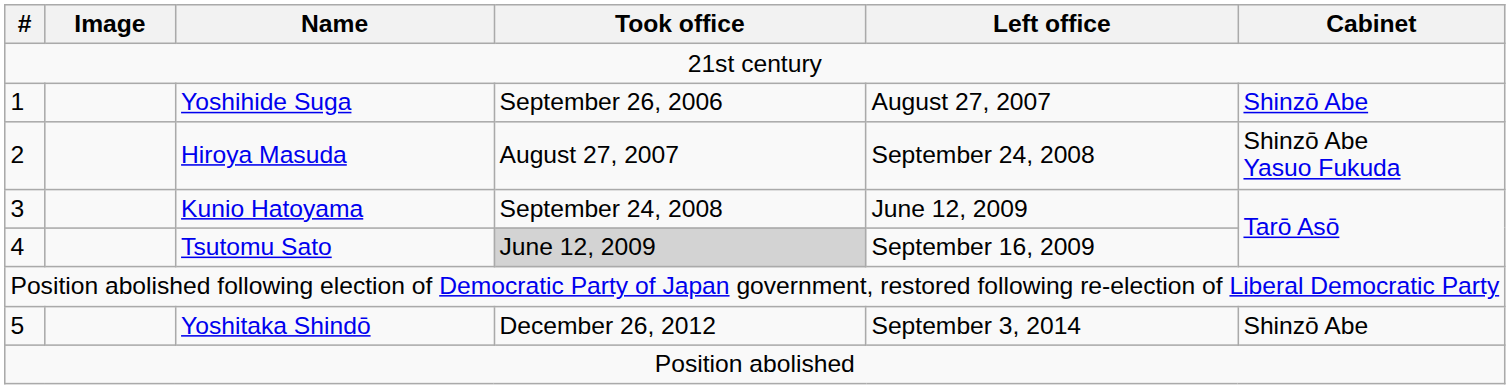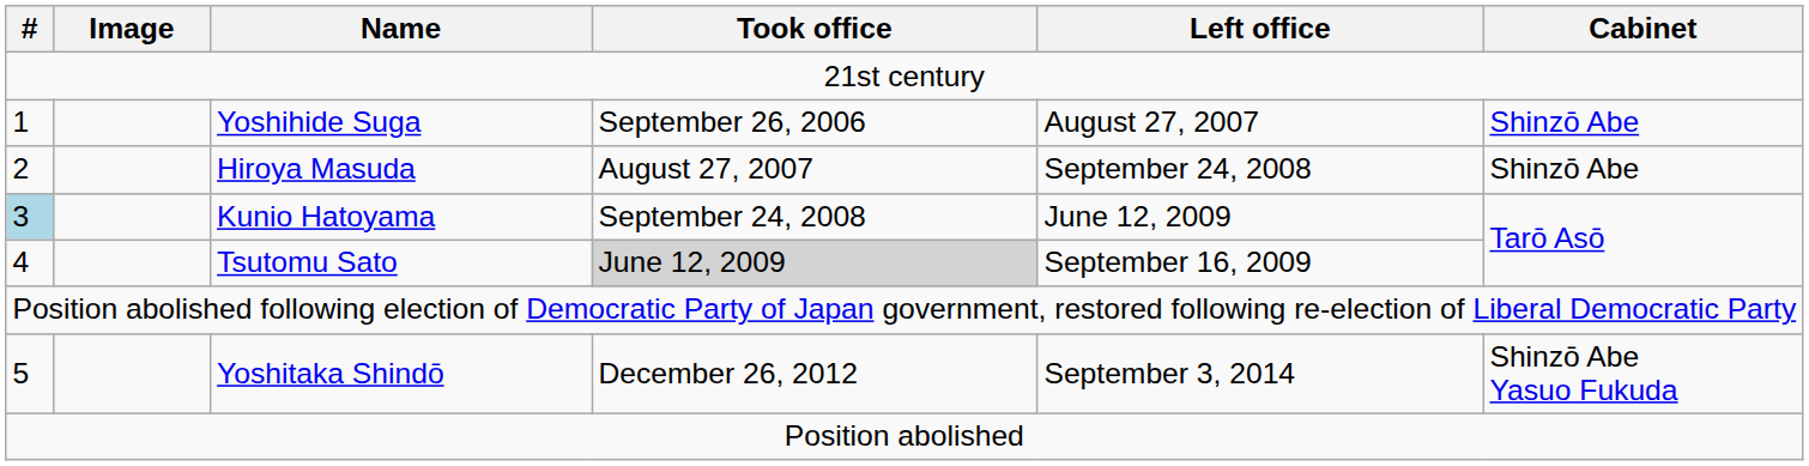 <table class="wikitable sortable">
 <tr>
 <th>#</th>
 <th>Image</th>
 <th>Name</th>
 <th>Took office</th>
 <th>Left office</th>
 <th>Cabinet</th>
 </tr>
 <tr>
 <td colspan=6 align=center>21st century</td>
 </tr>
 <tr>
 <td>1</td>
 <td></td>
 <td><a href='#'>Yoshihide Suga</a></td>
 <td>September 26, 2006</td>
 <td>August 27, 2007</td>
 <td><a href='#'>Shinzō Abe</a></td>
 </tr>
 <tr>
 <td>2</td>
 <td></td>
 <td><a href='#'>Hiroya Masuda</a></td>
 <td>August 27, 2007</td>
 <td>September 24, 2008</td>
-<td>Shinzō Abe<br><a href='#'>Yasuo Fukuda</a></td>
+<td>Shinzō Abe</td>
 </tr>
 <tr>
-<td>3</td>
+<td style="background: lightblue;">3</td>
 <td></td>
 <td><a href='#'>Kunio Hatoyama</a></td>
 <td>September 24, 2008</td>
 <td>June 12, 2009</td>
 <td rowspan=2><a href='#'>Tarō Asō</a></td>
 </tr>
 <tr>
 <td>4</td>
 <td></td>
 <td><a href='#'>Tsutomu Sato</a></td>
 <td style="background: lightgrey;">June 12, 2009</td>
 <td>September 16, 2009</td>
 </tr>
 <tr>
 <td colspan="6" align=center>Position abolished following election of <a href='#'>Democratic Party of Japan</a> government, restored following re-election of <a href='#'>Liberal Democratic Party</a></td>
 </tr>
 <tr>
 <td>5</td>
 <td></td>
 <td><a href='#'>Yoshitaka Shindō</a></td>
 <td>December 26, 2012</td>
 <td>September 3, 2014</td>
-<td>Shinzō Abe</td>
+<td>Shinzō Abe<br><a href='#'>Yasuo Fukuda</a></td>
 </tr>
 <tr>
 <td colspan="6" align=center>Position abolished</td>
 </tr>
 </table>
